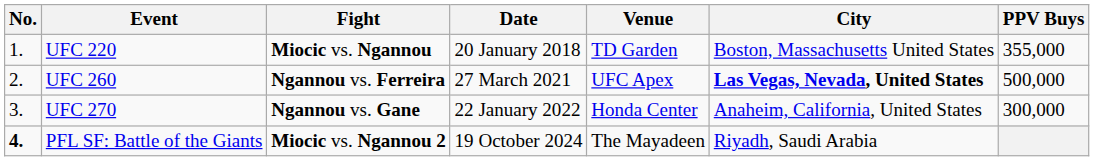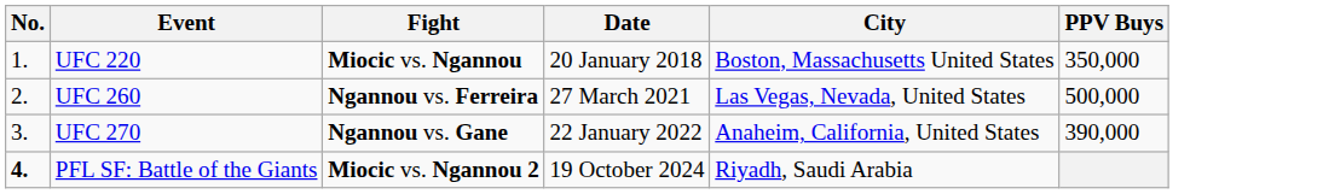 <table class="wikitable">
 <tr>
 <th>No.</th>
 <th>Event</th>
 <th>Fight</th>
 <th>Date</th>
-<th>Venue</th>
 <th>City</th>
 <th>PPV Buys</th>
 </tr>
 <tr>
 <td>1.</td>
 <td><a href='#'>UFC 220</a></td>
 <td><strong>Miocic</strong> vs. <strong>Ngannou</strong></td>
 <td>20 January 2018</td>
-<td><a href='#'>TD Garden</a></td>
 <td><a href='#'>Boston, Massachusetts</a> United States</td>
-<td>355,000</td>
+<td>350,000</td>
 </tr>
 <tr>
 <td>2.</td>
 <td><a href='#'>UFC 260</a></td>
 <td><strong>Ngannou</strong> vs. <strong>Ferreira</strong></td>
 <td>27 March 2021</td>
-<td><a href='#'>UFC Apex</a></td>
-<td><strong><a href='#'>Las Vegas, Nevada</a>, United States</strong></td>
+<td><a href='#'>Las Vegas, Nevada</a>, United States</td>
 <td>500,000 </td>
 </tr>
 <tr>
 <td>3.</td>
 <td><a href='#'>UFC 270</a></td>
 <td><strong>Ngannou</strong> vs. <strong>Gane</strong></td>
 <td>22 January 2022</td>
-<td><a href='#'>Honda Center</a></td>
 <td><a href='#'>Anaheim, California</a>, United States</td>
-<td>300,000</td>
+<td>390,000</td>
 </tr>
 <tr>
 <td><strong>4.</strong></td>
 <td><a href='#'>PFL SF: Battle of the Giants</a></td>
 <td><strong>Miocic</strong> vs. <strong>Ngannou 2</strong></td>
 <td>19 October 2024</td>
-<td>The Mayadeen</td>
 <td><a href='#'>Riyadh</a>, Saudi Arabia</td>
 <th></th>
 </tr>
 </table>
